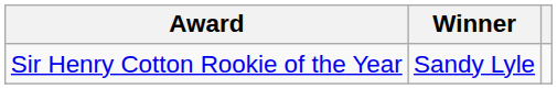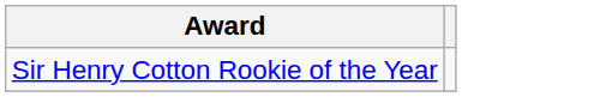 <table class="wikitable">
 <tr>
 <th>Award</th>
-<th>Winner</th>
 <th></th>
 </tr>
 <tr>
 <td><a href='#'>Sir Henry Cotton Rookie of the Year</a></td>
-<td> <a href='#'>Sandy Lyle</a></td>
 <td></td>
 </tr>
 </table>
